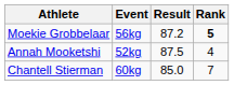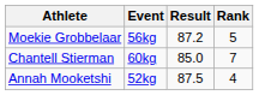 <table class=wikitable style="font-size:90%">
 <tr>
 <th>Athlete</th>
 <th>Event</th>
 <th>Result</th>
 <th>Rank</th>
 </tr>
 <tr>
 <td><a href='#'>Moekie Grobbelaar</a></td>
 <td><a href='#'>56kg</a></td>
 <td style="text-align:center;">87.2</td>
-<td style="text-align:center;"><strong>5</strong></td>
+<td style="text-align:center;">5</td>
+</tr>
+<tr>
+<td><a href='#'>Chantell Stierman</a></td>
+<td><a href='#'>60kg</a></td>
+<td style="text-align:center;">85.0</td>
+<td style="text-align:center;">7</td>
 </tr>
 <tr>
 <td><a href='#'>Annah Mooketshi</a></td>
 <td><a href='#'>52kg</a></td>
 <td style="text-align:center;">87.5</td>
 <td style="text-align:center;">4</td>
 </tr>
-<tr>
-<td><a href='#'>Chantell Stierman</a></td>
-<td><a href='#'>60kg</a></td>
-<td style="text-align:center;">85.0</td>
-<td style="text-align:center;">7</td>
-</tr>
 </table>
